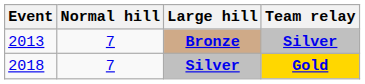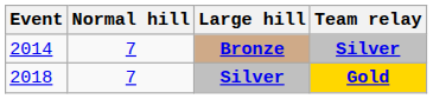 <table class="wikitable" style="text-align: center;">
 <tr>
 <th>Event</th>
 <th>Normal hill</th>
 <th>Large hill</th>
 <th>Team relay</th>
 </tr>
 <tr>
-<td align=left><a href='#'>2013</a></td>
+<td align=left><a href='#'>2014</a></td>
 <td><a href='#'>7</a></td>
 <td style="background:#cfaa88;"><a href='#'><strong>Bronze</strong></a></td>
 <td style="background:silver;"><a href='#'><strong>Silver</strong></a></td>
 </tr>
 <tr>
 <td align=left><a href='#'>2018</a></td>
 <td><a href='#'>7</a></td>
 <td style="background:silver;"><a href='#'><strong>Silver</strong></a></td>
 <td style="background:gold;"><a href='#'><strong>Gold</strong></a></td>
 </tr>
 </table>
